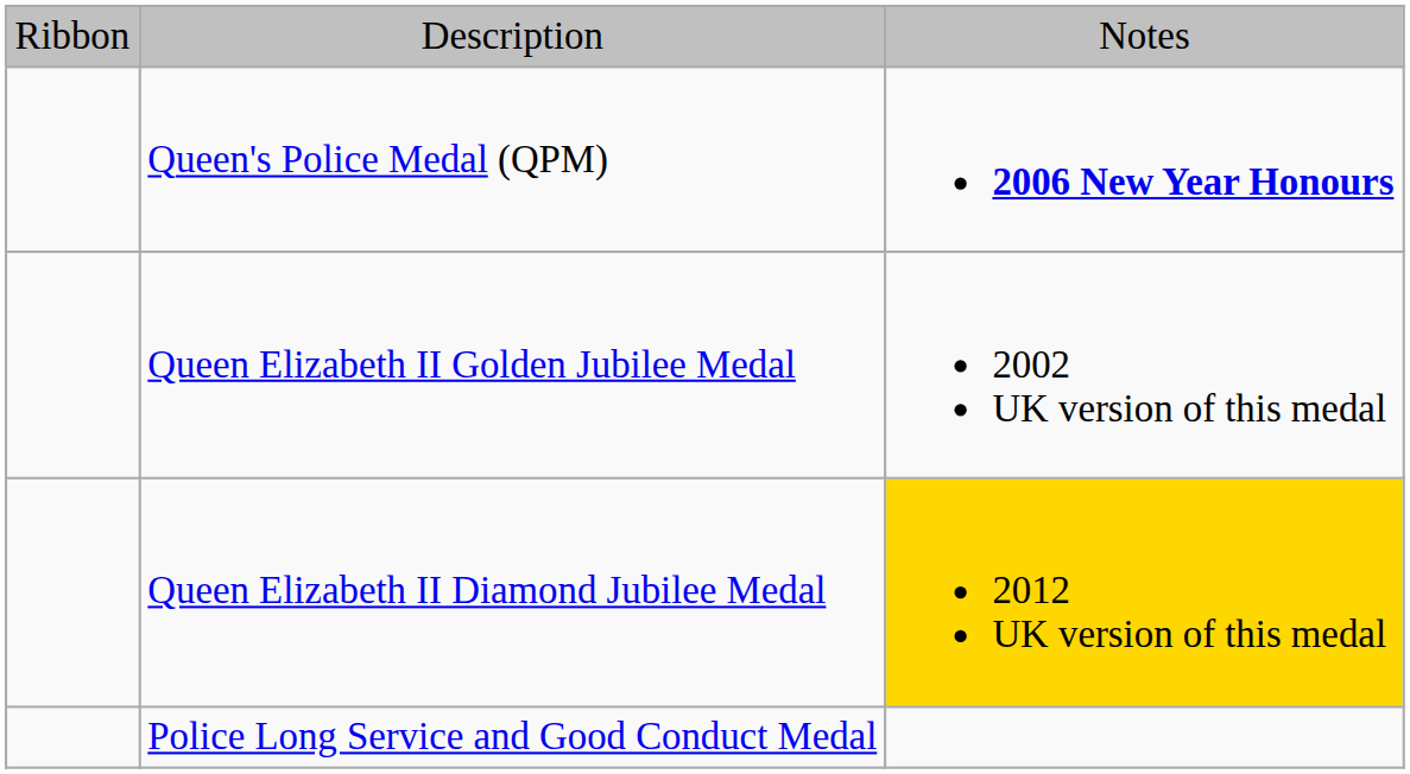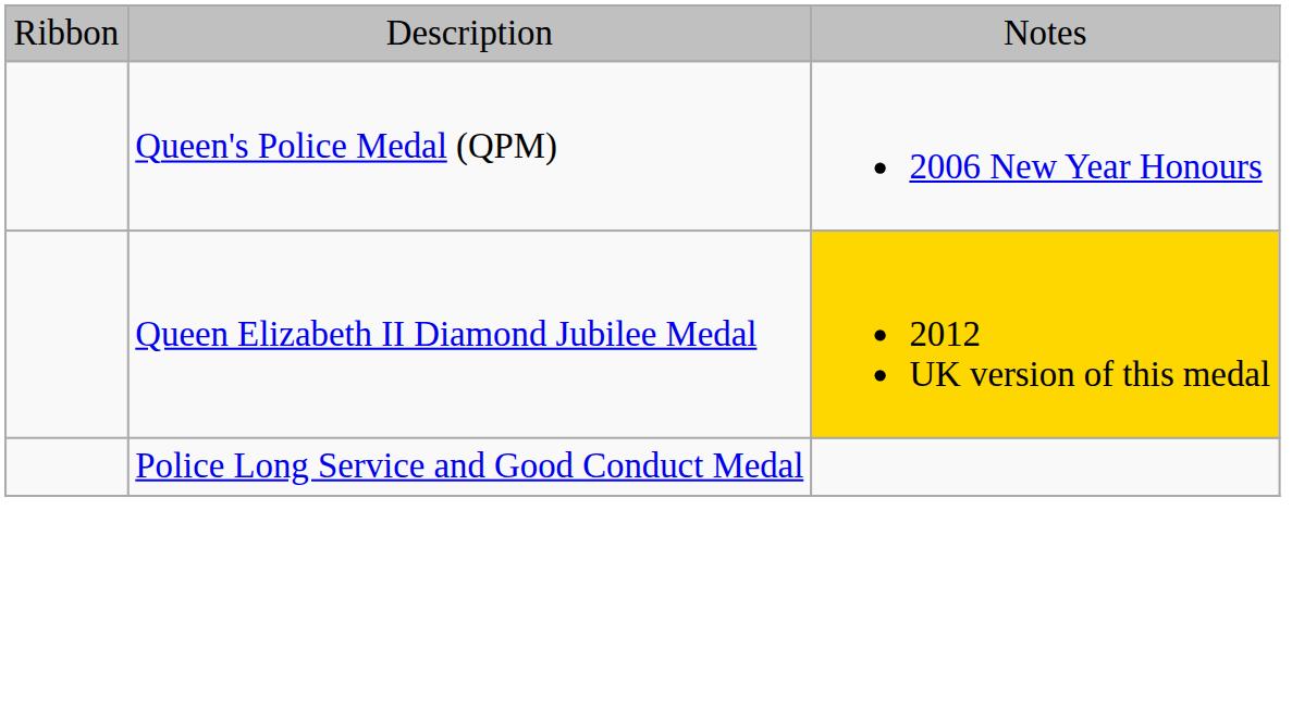 <table class="wikitable">
 <tr style="background:silver;" align="center">
 <td>Ribbon</td>
 <td>Description</td>
 <td>Notes</td>
 </tr>
 <tr>
 <td></td>
 <td><a href='#'>Queen's Police Medal</a> (QPM)</td>
-<td><strong><br><ul><li><a href='#'>2006 New Year Honours</a></li></ul></strong></td>
-</tr>
-<tr>
-<td></td>
-<td><a href='#'>Queen Elizabeth II Golden Jubilee Medal</a></td>
-<td><br><ul><li>2002</li><li>UK version of this medal</li></ul></td>
+<td><br><ul><li><a href='#'>2006 New Year Honours</a></li></ul></td>
 </tr>
 <tr>
 <td></td>
 <td><a href='#'>Queen Elizabeth II Diamond Jubilee Medal</a></td>
 <td style="background: gold;"><br><ul><li>2012</li><li>UK version of this medal</li></ul></td>
 </tr>
 <tr>
 <td></td>
 <td><a href='#'>Police Long Service and Good Conduct Medal</a></td>
 <td></td>
 </tr>
 </table>
